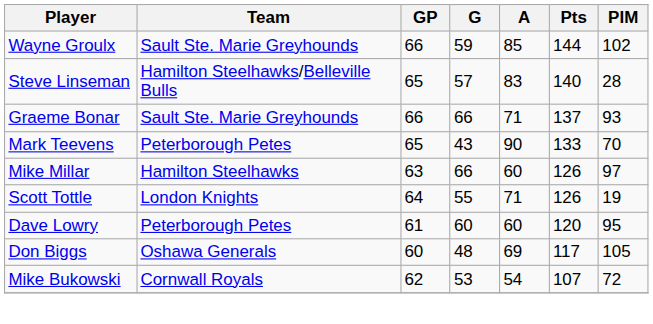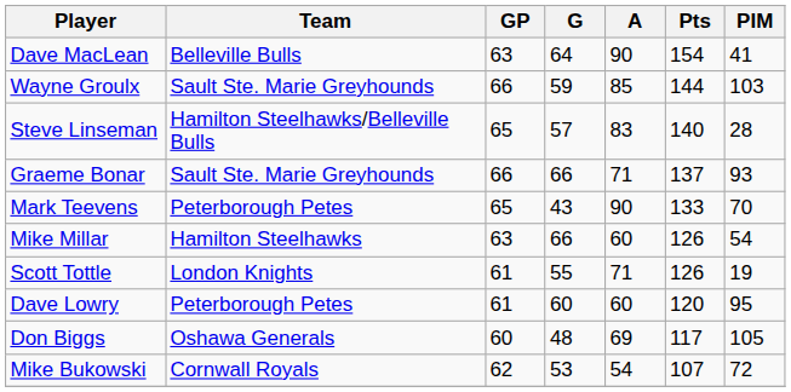 <table class="wikitable">
 <tr>
 <th bgcolor="#DDDDFF" width="20%">Player</th>
 <th bgcolor="#DDDDFF" width="40%">Team</th>
 <th bgcolor="#DDDDFF" width="7.5%">GP</th>
 <th bgcolor="#DDDDFF" width="7.5%">G</th>
 <th bgcolor="#DDDDFF" width="7.5%">A</th>
 <th bgcolor="#DDDDFF" width="7.5%">Pts</th>
 <th bgcolor="#DDDDFF" width="7.5%">PIM</th>
 </tr>
 <tr>
+<td><a href='#'>Dave MacLean</a></td>
+<td><a href='#'>Belleville Bulls</a></td>
+<td>63</td>
+<td>64</td>
+<td>90</td>
+<td>154</td>
+<td>41</td>
+</tr>
+<tr>
 <td><a href='#'>Wayne Groulx</a></td>
 <td><a href='#'>Sault Ste. Marie Greyhounds</a></td>
 <td>66</td>
 <td>59</td>
 <td>85</td>
 <td>144</td>
-<td>102</td>
+<td>103</td>
 </tr>
 <tr>
 <td><a href='#'>Steve Linseman</a></td>
 <td><a href='#'>Hamilton Steelhawks</a>/<a href='#'>Belleville Bulls</a></td>
 <td>65</td>
 <td>57</td>
 <td>83</td>
 <td>140</td>
 <td>28</td>
 </tr>
 <tr>
 <td><a href='#'>Graeme Bonar</a></td>
 <td><a href='#'>Sault Ste. Marie Greyhounds</a></td>
 <td>66</td>
 <td>66</td>
 <td>71</td>
 <td>137</td>
 <td>93</td>
 </tr>
 <tr>
 <td><a href='#'>Mark Teevens</a></td>
 <td><a href='#'>Peterborough Petes</a></td>
 <td>65</td>
 <td>43</td>
 <td>90</td>
 <td>133</td>
 <td>70</td>
 </tr>
 <tr>
 <td><a href='#'>Mike Millar</a></td>
 <td><a href='#'>Hamilton Steelhawks</a></td>
 <td>63</td>
 <td>66</td>
 <td>60</td>
 <td>126</td>
-<td>97</td>
+<td>54</td>
 </tr>
 <tr>
 <td><a href='#'>Scott Tottle</a></td>
 <td><a href='#'>London Knights</a></td>
-<td>64</td>
+<td>61</td>
 <td>55</td>
 <td>71</td>
 <td>126</td>
 <td>19</td>
 </tr>
 <tr>
 <td><a href='#'>Dave Lowry</a></td>
 <td><a href='#'>Peterborough Petes</a></td>
 <td>61</td>
 <td>60</td>
 <td>60</td>
 <td>120</td>
 <td>95</td>
 </tr>
 <tr>
 <td><a href='#'>Don Biggs</a></td>
 <td><a href='#'>Oshawa Generals</a></td>
 <td>60</td>
 <td>48</td>
 <td>69</td>
 <td>117</td>
 <td>105</td>
 </tr>
 <tr>
 <td><a href='#'>Mike Bukowski</a></td>
 <td><a href='#'>Cornwall Royals</a></td>
 <td>62</td>
 <td>53</td>
 <td>54</td>
 <td>107</td>
 <td>72</td>
 </tr>
 <tr>
 </tr>
 </table>
